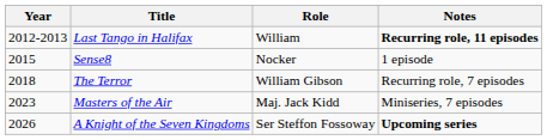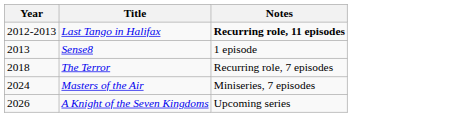 <table class="wikitable sortable">
 <tr>
 <th>Year</th>
 <th>Title</th>
-<th>Role</th>
 <th class="unsortable">Notes</th>
 </tr>
 <tr>
 <td>2012-2013</td>
 <td><em><a href='#'>Last Tango in Halifax</a></em></td>
-<td>William</td>
 <td><strong>Recurring role, 11 episodes</strong></td>
 </tr>
 <tr>
-<td>2015</td>
+<td>2013</td>
 <td><em><a href='#'>Sense8</a></em></td>
-<td>Nocker</td>
 <td>1 episode</td>
 </tr>
 <tr>
 <td>2018</td>
 <td><em><a href='#'>The Terror</a></em></td>
-<td>William Gibson</td>
 <td>Recurring role, 7 episodes</td>
 </tr>
 <tr>
-<td>2023</td>
+<td>2024</td>
 <td><em><a href='#'>Masters of the Air</a></em></td>
-<td>Maj. Jack Kidd</td>
 <td>Miniseries, 7 episodes</td>
 </tr>
 <tr>
 <td>2026</td>
 <td><em><a href='#'>A Knight of the Seven Kingdoms</a></em></td>
-<td>Ser Steffon Fossoway</td>
-<td><strong>Upcoming series</strong></td>
+<td>Upcoming series</td>
 </tr>
 </table>
